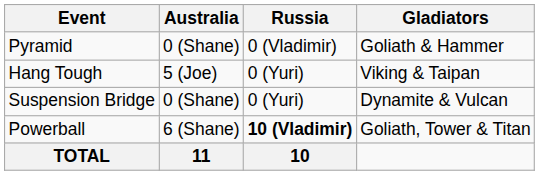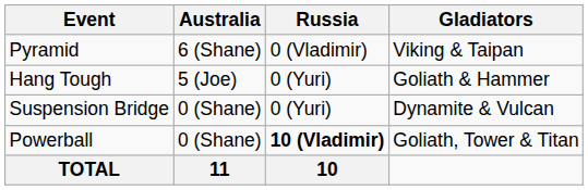 <table class="wikitable">
 <tr>
 <th>Event</th>
 <th>Australia</th>
 <th>Russia</th>
 <th>Gladiators</th>
 </tr>
 <tr>
 <td>Pyramid</td>
-<td>0 (Shane)</td>
+<td>6 (Shane)</td>
 <td>0 (Vladimir)</td>
-<td>Goliath & Hammer</td>
+<td>Viking & Taipan</td>
 </tr>
 <tr>
 <td>Hang Tough</td>
 <td>5 (Joe)</td>
 <td>0 (Yuri)</td>
-<td>Viking & Taipan</td>
+<td>Goliath & Hammer</td>
 </tr>
 <tr>
 <td>Suspension Bridge</td>
 <td>0 (Shane)</td>
 <td>0 (Yuri)</td>
 <td>Dynamite & Vulcan</td>
 </tr>
 <tr>
 <td>Powerball</td>
-<td>6 (Shane)</td>
+<td>0 (Shane)</td>
 <td><strong>10 (Vladimir)</strong></td>
 <td>Goliath, Tower & Titan</td>
 </tr>
 <tr>
 <th>TOTAL</th>
 <th>11</th>
 <th>10</th>
 </tr>
 </table>
